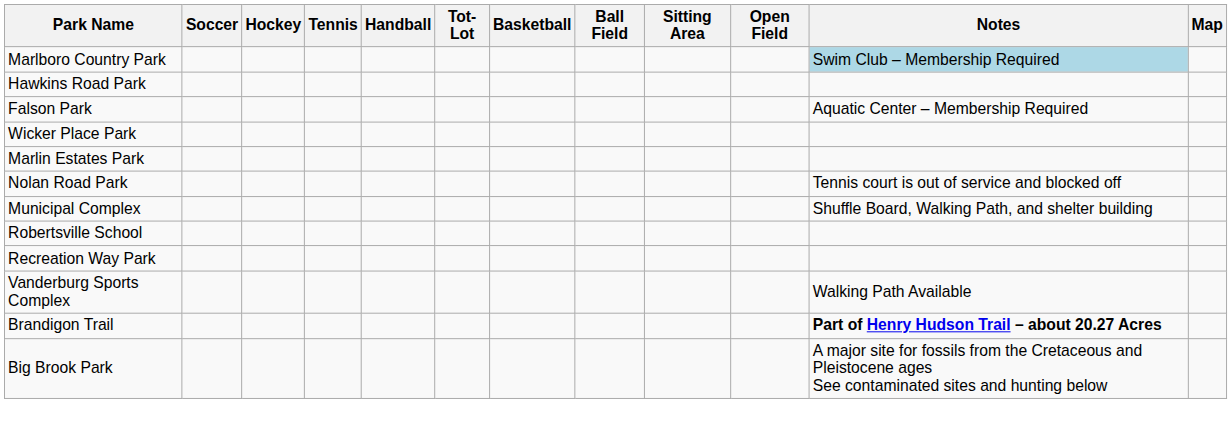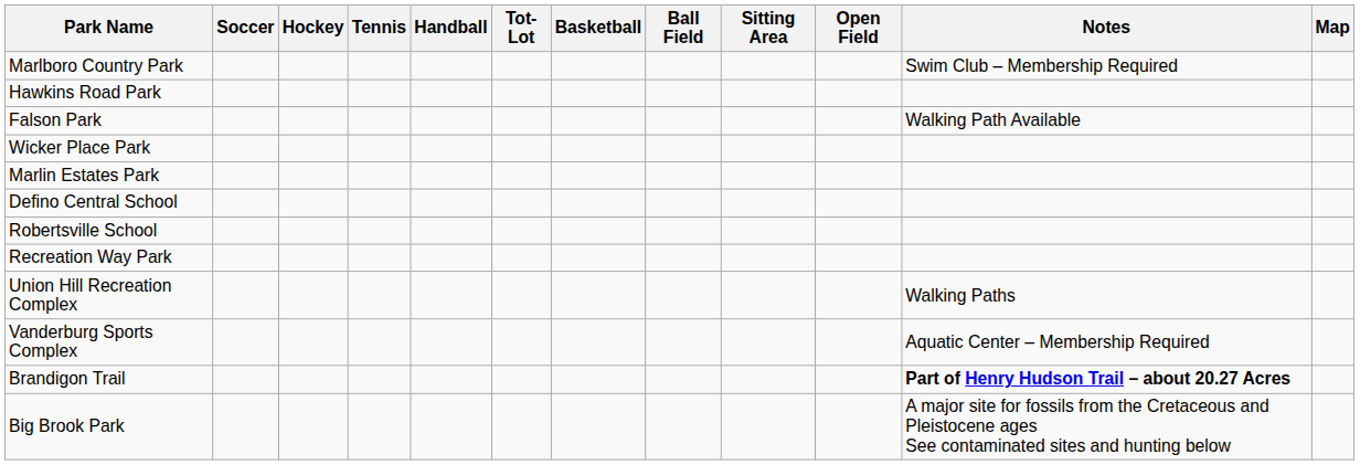 <table class="wikitable sortable">
 <tr>
 <th>Park Name</th>
 <th>Soccer</th>
 <th>Hockey</th>
 <th>Tennis</th>
 <th>Handball</th>
 <th>Tot-Lot</th>
 <th>Basketball</th>
 <th>Ball Field</th>
 <th>Sitting Area</th>
 <th>Open Field</th>
 <th class="unsortable">Notes</th>
 <th>Map</th>
 </tr>
 <tr>
 <td>Marlboro Country Park</td>
 <td></td>
 <td></td>
 <td></td>
 <td></td>
 <td></td>
 <td></td>
 <td></td>
 <td></td>
 <td></td>
-<td style="background: lightblue;">Swim Club – Membership Required</td>
+<td>Swim Club – Membership Required</td>
 <td></td>
 </tr>
 <tr>
 <td>Hawkins Road Park</td>
 <td></td>
 <td></td>
 <td></td>
 <td></td>
 <td></td>
 <td></td>
 <td></td>
 <td></td>
 <td></td>
 <td></td>
 <td></td>
 </tr>
 <tr>
 <td>Falson Park</td>
 <td></td>
 <td></td>
 <td></td>
 <td></td>
 <td></td>
 <td></td>
 <td></td>
 <td></td>
 <td></td>
-<td>Aquatic Center – Membership Required</td>
+<td>Walking Path Available</td>
 <td></td>
 </tr>
 <tr>
 <td>Wicker Place Park</td>
 <td></td>
 <td></td>
 <td></td>
 <td></td>
 <td></td>
 <td></td>
 <td></td>
 <td></td>
 <td></td>
 <td></td>
 <td></td>
 </tr>
 <tr>
 <td>Marlin Estates Park</td>
 <td></td>
 <td></td>
 <td></td>
 <td></td>
 <td></td>
 <td></td>
 <td></td>
 <td></td>
 <td></td>
 <td></td>
 <td></td>
 </tr>
 <tr>
-<td>Nolan Road Park</td>
+<td>Defino Central School</td>
 <td></td>
 <td></td>
 <td></td>
 <td></td>
 <td></td>
 <td></td>
 <td></td>
 <td></td>
 <td></td>
-<td>Tennis court is out of service and blocked off</td>
 <td></td>
-</tr>
-<tr>
-<td>Municipal Complex</td>
-<td></td>
-<td></td>
-<td></td>
-<td></td>
-<td></td>
-<td></td>
-<td></td>
-<td></td>
-<td></td>
-<td>Shuffle Board, Walking Path, and shelter building</td>
 <td></td>
 </tr>
 <tr>
 <td>Robertsville School</td>
 <td></td>
 <td></td>
 <td></td>
 <td></td>
 <td></td>
 <td></td>
 <td></td>
 <td></td>
 <td></td>
 <td></td>
 <td></td>
 </tr>
 <tr>
 <td>Recreation Way Park</td>
 <td></td>
 <td></td>
 <td></td>
 <td></td>
 <td></td>
 <td></td>
 <td></td>
 <td></td>
 <td></td>
 <td></td>
 <td></td>
 </tr>
 <tr>
+<td>Union Hill Recreation Complex</td>
+<td></td>
+<td></td>
+<td></td>
+<td></td>
+<td></td>
+<td></td>
+<td></td>
+<td></td>
+<td></td>
+<td>Walking Paths</td>
+<td></td>
+</tr>
+<tr>
 <td>Vanderburg Sports Complex</td>
 <td></td>
 <td></td>
 <td></td>
 <td></td>
 <td></td>
 <td></td>
 <td></td>
 <td></td>
 <td></td>
-<td>Walking Path Available</td>
+<td>Aquatic Center – Membership Required</td>
 <td></td>
 </tr>
 <tr>
 <td>Brandigon Trail</td>
 <td></td>
 <td></td>
 <td></td>
 <td></td>
 <td></td>
 <td></td>
 <td></td>
 <td></td>
 <td></td>
 <td><strong>Part of <a href='#'>Henry Hudson Trail</a> – about 20.27 Acres</strong></td>
 <td></td>
 </tr>
 <tr>
 <td>Big Brook Park</td>
 <td></td>
 <td></td>
 <td></td>
 <td></td>
 <td></td>
 <td></td>
 <td></td>
 <td></td>
 <td></td>
 <td>A major site for fossils from the Cretaceous and Pleistocene ages <br> See contaminated sites and hunting below</td>
 <td></td>
 </tr>
 </table>
